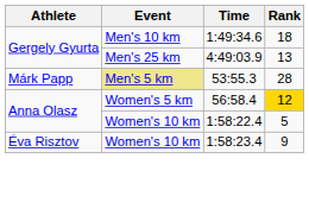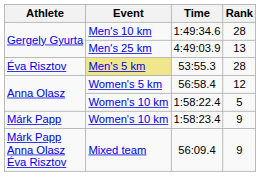 <table class="wikitable" style="font-size:90%;">
 <tr>
 <th>Athlete</th>
 <th>Event</th>
 <th>Time</th>
 <th>Rank</th>
 </tr>
 <tr align=center>
 <td align=left rowspan=2><a href='#'>Gergely Gyurta</a></td>
 <td align=left><a href='#'>Men's 10 km</a></td>
 <td>1:49:34.6</td>
-<td>18</td>
+<td>28</td>
 </tr>
 <tr align=center>
 <td align=left><a href='#'>Men's 25 km</a></td>
 <td>4:49:03.9</td>
 <td>13</td>
 </tr>
 <tr align=center>
-<td align=left><a href='#'>Márk Papp</a></td>
+<td align=left><a href='#'>Éva Risztov</a></td>
 <td align=left style="background: khaki;"><a href='#'>Men's 5 km</a></td>
 <td>53:55.3</td>
 <td>28</td>
 </tr>
 <tr align=center>
 <td align=left rowspan=2><a href='#'>Anna Olasz</a></td>
 <td align=left><a href='#'>Women's 5 km</a></td>
 <td>56:58.4</td>
-<td style="background: gold;">12</td>
+<td>12</td>
 </tr>
 <tr align=center>
 <td align=left><a href='#'>Women's 10 km</a></td>
 <td>1:58:22.4</td>
 <td>5</td>
 </tr>
 <tr align=center>
-<td align=left><a href='#'>Éva Risztov</a></td>
+<td align=left><a href='#'>Márk Papp</a></td>
 <td align=left><a href='#'>Women's 10 km</a></td>
 <td>1:58:23.4</td>
 <td>9</td>
 </tr>
+<tr align=center>
+<td align=left><a href='#'>Márk Papp</a><br><a href='#'>Anna Olasz</a><br><a href='#'>Éva Risztov</a></td>
+<td align=left><a href='#'>Mixed team</a></td>
+<td>56:09.4</td>
+<td>9</td>
+</tr>
 </table>
